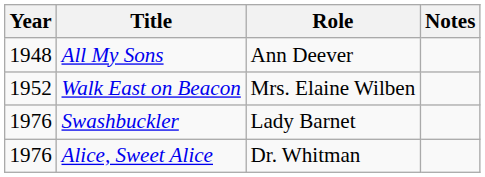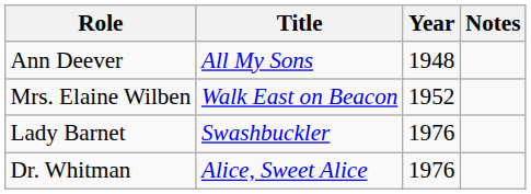 <table class="wikitable">
 <tr>
+<th>Role</th>
+<th>Title</th>
 <th>Year</th>
-<th>Title</th>
-<th>Role</th>
 <th>Notes</th>
 </tr>
 <tr>
+<td>Ann Deever</td>
+<td><em><a href='#'>All My Sons</a></em></td>
 <td>1948</td>
-<td><em><a href='#'>All My Sons</a></em></td>
-<td>Ann Deever</td>
 <td></td>
 </tr>
 <tr>
+<td>Mrs. Elaine Wilben</td>
+<td><em><a href='#'>Walk East on Beacon</a></em></td>
 <td>1952</td>
-<td><em><a href='#'>Walk East on Beacon</a></em></td>
-<td>Mrs. Elaine Wilben</td>
 <td></td>
 </tr>
 <tr>
+<td>Lady Barnet</td>
+<td><em><a href='#'>Swashbuckler</a></em></td>
 <td>1976</td>
-<td><em><a href='#'>Swashbuckler</a></em></td>
-<td>Lady Barnet</td>
 <td></td>
 </tr>
 <tr>
+<td>Dr. Whitman</td>
+<td><em><a href='#'>Alice, Sweet Alice</a></em></td>
 <td>1976</td>
-<td><em><a href='#'>Alice, Sweet Alice</a></em></td>
-<td>Dr. Whitman</td>
 <td></td>
 </tr>
 </table>
